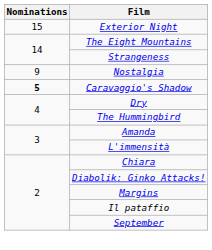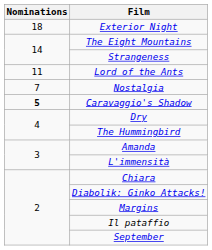 <table class="wikitable plainrowheaders" rowspan=2 style="text-align: center;" border="2" background: #f6e39c;>
 <tr>
 <th scope="col" style="width:55px;">Nominations</th>
 <th scope="col" style="text-align:center;">Film</th>
 </tr>
 <tr>
-<td>15</td>
+<td>18</td>
 <td><em><a href='#'>Exterior Night</a></em></td>
 </tr>
 <tr>
 <td rowspan="2">14</td>
 <td><em><a href='#'>The Eight Mountains</a></em></td>
 </tr>
 <tr>
 <td><em><a href='#'>Strangeness</a></em></td>
 </tr>
 <tr>
-<td>9</td>
+<td>11</td>
+<td><em><a href='#'>Lord of the Ants</a></em></td>
+</tr>
+<tr>
+<td>7</td>
 <td><em><a href='#'>Nostalgia</a></em></td>
 </tr>
 <tr>
 <td><strong>5</strong></td>
 <td><em><a href='#'>Caravaggio's Shadow</a></em></td>
 </tr>
 <tr>
 <td rowspan="2">4</td>
 <td><em><a href='#'>Dry</a></em></td>
 </tr>
 <tr>
 <td><em><a href='#'>The Hummingbird</a></em></td>
 </tr>
 <tr>
 <td rowspan="2">3</td>
 <td><em><a href='#'>Amanda</a></em></td>
 </tr>
 <tr>
 <td><em><a href='#'>L'immensità</a></em></td>
 </tr>
 <tr>
 <td rowspan="5">2</td>
 <td><em><a href='#'>Chiara</a></em></td>
 </tr>
 <tr>
 <td><em><a href='#'>Diabolik: Ginko Attacks!</a></em></td>
 </tr>
 <tr>
 <td><em><a href='#'>Margins</a></em></td>
 </tr>
 <tr>
 <td><em>Il pataffio</em></td>
 </tr>
 <tr>
 <td><em><a href='#'>September</a></em></td>
 </tr>
 </table>
